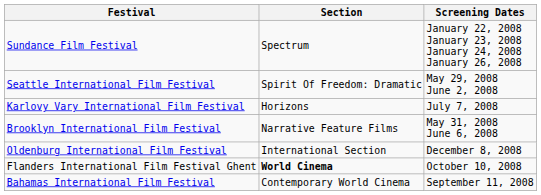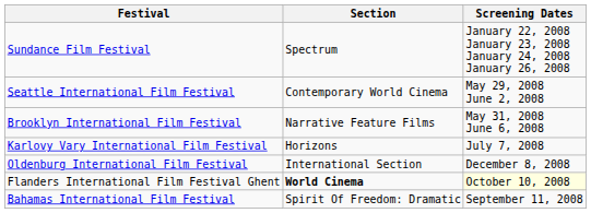 <table class="wikitable">
 <tr>
 <th>Festival</th>
 <th>Section</th>
 <th>Screening Dates</th>
 </tr>
 <tr>
 <td><a href='#'>Sundance Film Festival</a></td>
 <td>Spectrum</td>
 <td>January 22, 2008<br>January 23, 2008<br>January 24, 2008<br>January 26, 2008</td>
 </tr>
 <tr>
 <td><a href='#'>Seattle International Film Festival</a></td>
-<td>Spirit Of Freedom: Dramatic</td>
+<td>Contemporary World Cinema</td>
 <td>May 29, 2008<br>June 2, 2008</td>
+</tr>
+<tr>
+<td><a href='#'>Brooklyn International Film Festival</a></td>
+<td>Narrative Feature Films</td>
+<td>May 31, 2008<br>June 6, 2008</td>
 </tr>
 <tr>
 <td><a href='#'>Karlovy Vary International Film Festival</a></td>
 <td>Horizons</td>
 <td>July 7, 2008</td>
-</tr>
-<tr>
-<td><a href='#'>Brooklyn International Film Festival</a></td>
-<td>Narrative Feature Films</td>
-<td>May 31, 2008<br>June 6, 2008</td>
 </tr>
 <tr>
 <td><a href='#'>Oldenburg International Film Festival</a></td>
 <td>International Section</td>
 <td>December 8, 2008</td>
 </tr>
 <tr>
 <td>Flanders International Film Festival Ghent</td>
 <td><strong>World Cinema</strong></td>
-<td>October 10, 2008</td>
+<td style="background: lightyellow;">October 10, 2008</td>
 </tr>
 <tr>
 <td><a href='#'>Bahamas International Film Festival</a></td>
-<td>Contemporary World Cinema</td>
+<td>Spirit Of Freedom: Dramatic</td>
 <td>September 11, 2008</td>
 </tr>
 </table>
